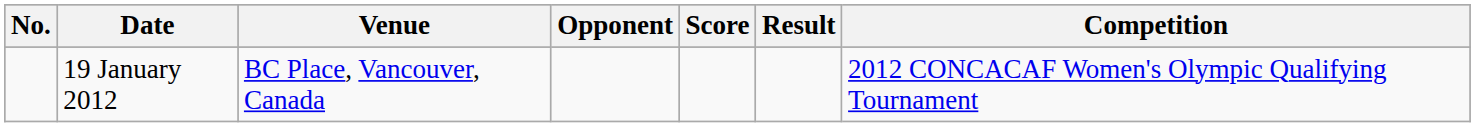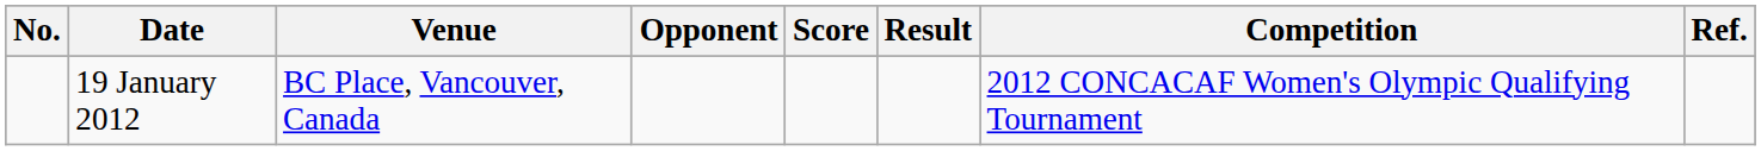 <table class="wikitable">
 <tr>
 <th>No.</th>
 <th>Date</th>
 <th>Venue</th>
 <th>Opponent</th>
 <th>Score</th>
 <th>Result</th>
 <th>Competition</th>
+<th>Ref.</th>
 </tr>
 <tr>
 <td></td>
 <td>19 January 2012</td>
 <td><a href='#'>BC Place</a>, <a href='#'>Vancouver</a>, <a href='#'>Canada</a></td>
 <td></td>
 <td></td>
 <td></td>
 <td><a href='#'>2012 CONCACAF Women's Olympic Qualifying Tournament</a></td>
+<td></td>
 </tr>
 </table>
